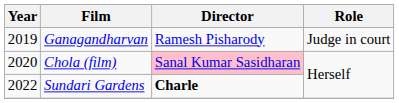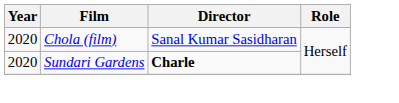 <table class = "sortable wikitable">
 <tr>
 <th>Year</th>
 <th>Film</th>
 <th>Director</th>
 <th>Role</th>
 </tr>
 <tr>
-<td>2019</td>
-<td><em><a href='#'>Ganagandharvan</a></em></td>
-<td><a href='#'>Ramesh Pisharody</a></td>
-<td>Judge in court</td>
+<td>2020</td>
+<td><em><a href='#'>Chola (film)</a></em></td>
+<td><a href='#'>Sanal Kumar Sasidharan</a></td>
+<td rowspan=2>Herself</td>
 </tr>
 <tr>
 <td>2020</td>
-<td><em><a href='#'>Chola (film)</a></em></td>
-<td style="background: pink;"><a href='#'>Sanal Kumar Sasidharan</a></td>
-<td rowspan=2>Herself</td>
-</tr>
-<tr>
-<td>2022</td>
 <td><em><a href='#'>Sundari Gardens</a></em></td>
 <td><strong>Charle</strong></td>
 </tr>
 <tr>
 </tr>
 </table>
